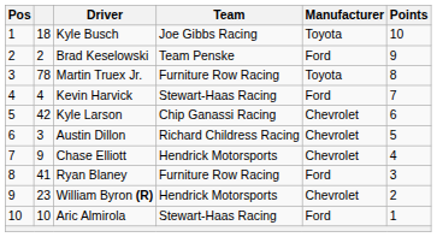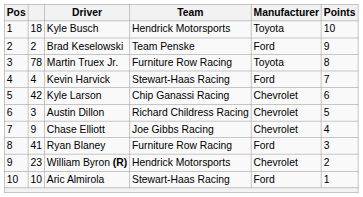 <table class="wikitable" style="font-size:98%">
 <tr>
 <th>Pos</th>
 <th></th>
 <th>Driver</th>
 <th>Team</th>
 <th>Manufacturer</th>
 <th>Points</th>
 </tr>
 <tr>
 <td>1</td>
 <td>18</td>
 <td>Kyle Busch</td>
-<td>Joe Gibbs Racing</td>
+<td>Hendrick Motorsports</td>
 <td>Toyota</td>
 <td>10</td>
 </tr>
 <tr>
 <td>2</td>
 <td>2</td>
 <td>Brad Keselowski</td>
 <td>Team Penske</td>
 <td>Ford</td>
 <td>9</td>
 </tr>
 <tr>
 <td>3</td>
 <td>78</td>
 <td>Martin Truex Jr.</td>
 <td>Furniture Row Racing</td>
 <td>Toyota</td>
 <td>8</td>
 </tr>
 <tr>
 <td>4</td>
 <td>4</td>
 <td>Kevin Harvick</td>
 <td>Stewart-Haas Racing</td>
 <td>Ford</td>
 <td>7</td>
 </tr>
 <tr>
 <td>5</td>
 <td>42</td>
 <td>Kyle Larson</td>
 <td>Chip Ganassi Racing</td>
 <td>Chevrolet</td>
 <td>6</td>
 </tr>
 <tr>
 <td>6</td>
 <td>3</td>
 <td>Austin Dillon</td>
 <td>Richard Childress Racing</td>
 <td>Chevrolet</td>
 <td>5</td>
 </tr>
 <tr>
 <td>7</td>
 <td>9</td>
 <td>Chase Elliott</td>
-<td>Hendrick Motorsports</td>
+<td>Joe Gibbs Racing</td>
 <td>Chevrolet</td>
 <td>4</td>
 </tr>
 <tr>
 <td>8</td>
 <td>41</td>
 <td>Ryan Blaney</td>
 <td>Furniture Row Racing</td>
 <td>Ford</td>
 <td>3</td>
 </tr>
 <tr>
 <td>9</td>
 <td>23</td>
 <td>William Byron <strong>(R)</strong></td>
 <td>Hendrick Motorsports</td>
 <td>Chevrolet</td>
 <td>2</td>
 </tr>
 <tr>
 <td>10</td>
 <td>10</td>
 <td>Aric Almirola</td>
 <td>Stewart-Haas Racing</td>
 <td>Ford</td>
 <td>1</td>
 </tr>
 <tr>
 <th colspan="6"></th>
 </tr>
 </table>
